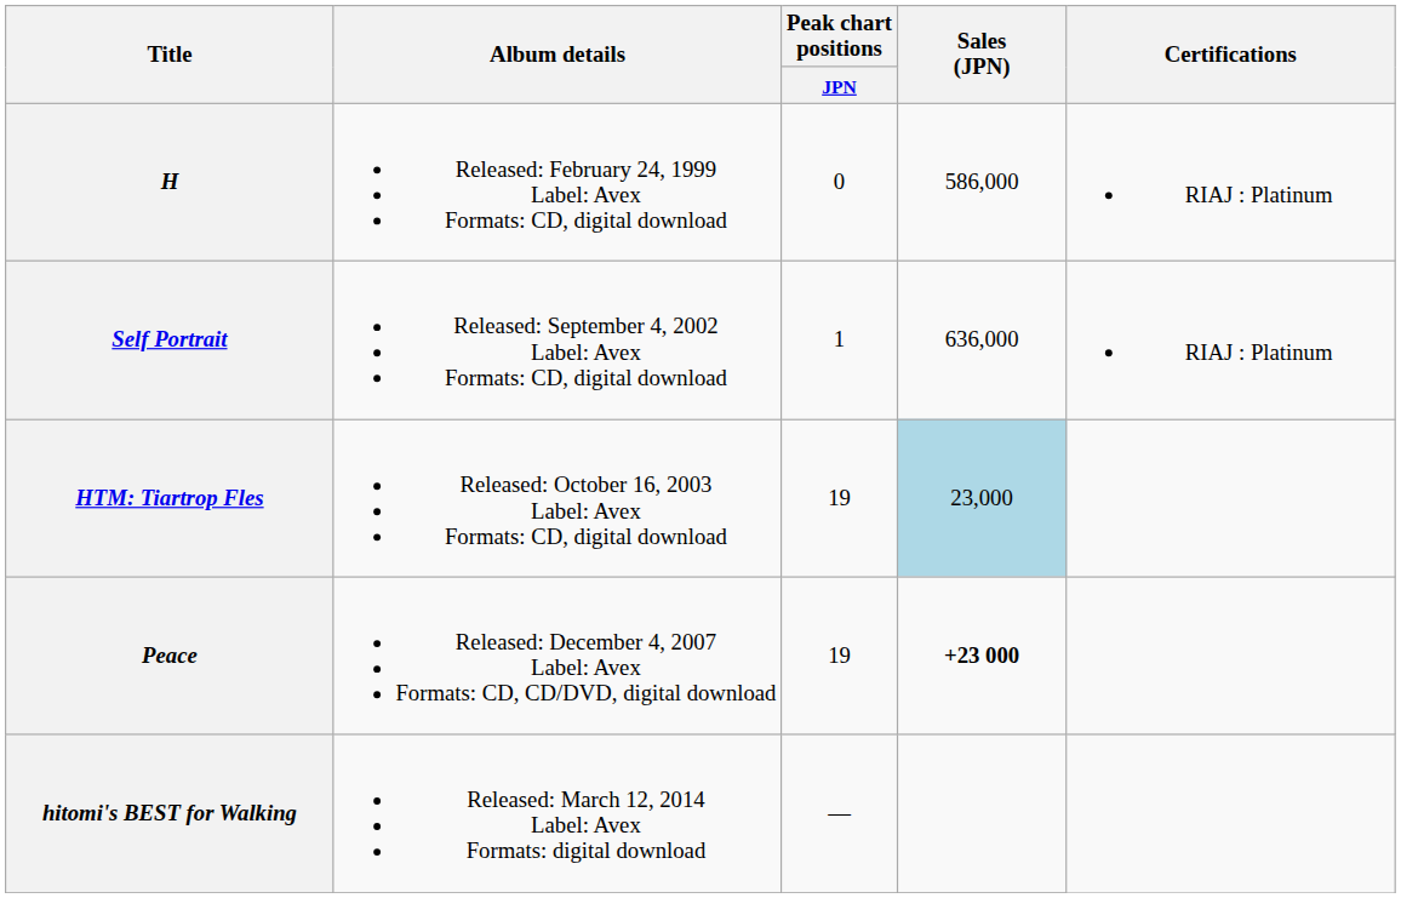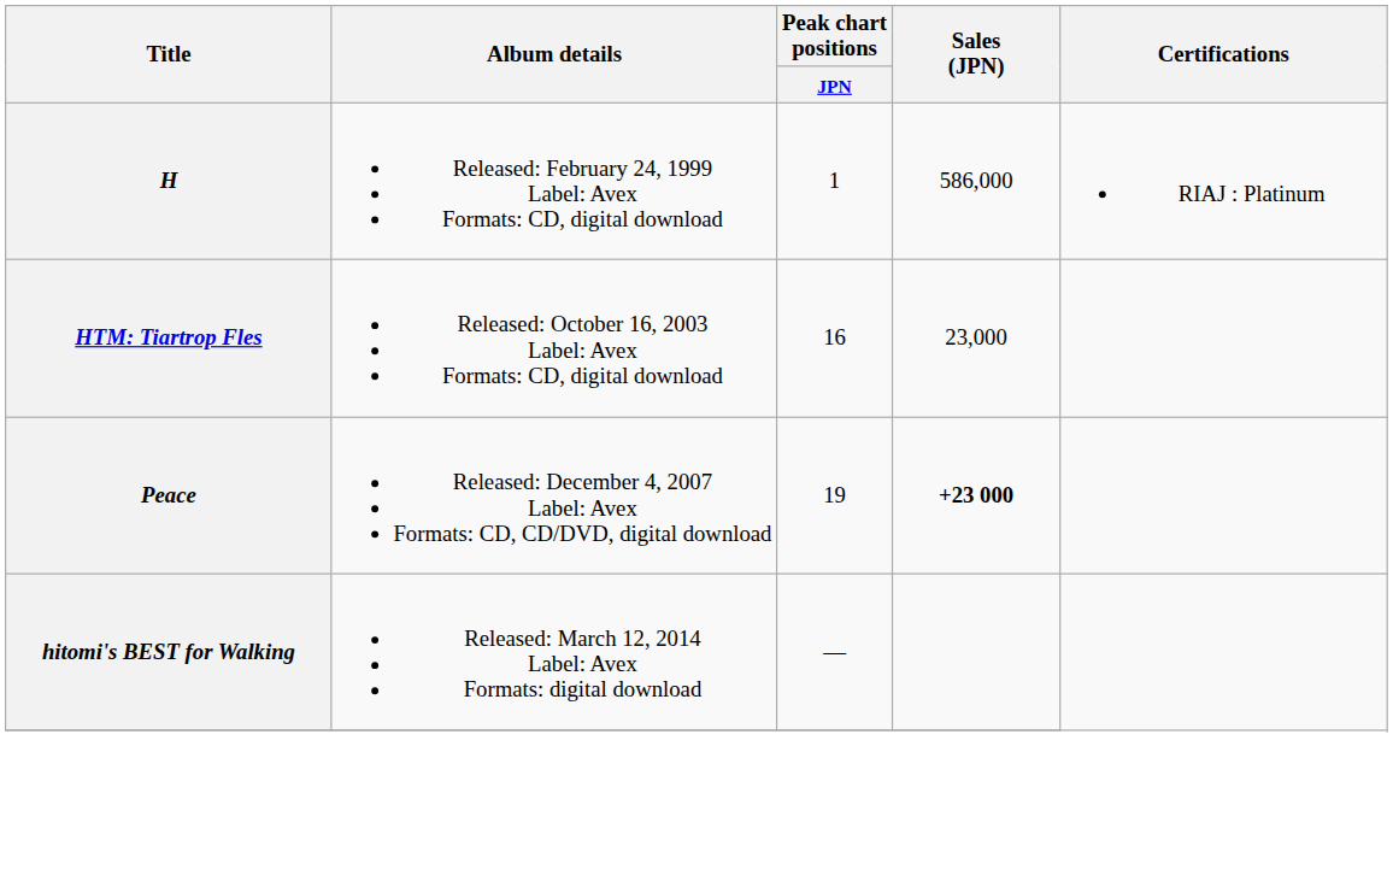 <table class="wikitable plainrowheaders" style="text-align:center;" border="1">
 <tr>
 <th rowspan="2" scope="col" style="width:14em;">Title</th>
 <th rowspan="2">Album details</th>
 <th>Peak chart<br>positions</th>
 <th rowspan="2" scope="col" style="width:7em;">Sales<br>(JPN)</th>
 <th scope="col" rowspan="2" style="width:14em;">Certifications</th>
 </tr>
 <tr>
 <th><small><a href='#'>JPN</a></small></th>
 </tr>
 <tr>
 <th scope="row"><em>H</em></th>
 <td><br><ul><li>Released: February 24, 1999</li><li>Label: Avex</li><li>Formats: CD, digital download</li></ul></td>
-<td>0</td>
+<td>1</td>
 <td>586,000</td>
-<td><br><ul><li>RIAJ : Platinum</li></ul></td>
-</tr>
-<tr>
-<th scope="row"><a href='#'><em>Self Portrait</em></a></th>
-<td><br><ul><li>Released: September 4, 2002</li><li>Label: Avex</li><li>Formats: CD, digital download</li></ul></td>
-<td>1</td>
-<td>636,000</td>
 <td><br><ul><li>RIAJ : Platinum</li></ul></td>
 </tr>
 <tr>
 <th scope="row"><a href='#'><em>HTM: Tiartrop Fles</em></a></th>
 <td><br><ul><li>Released: October 16, 2003</li><li>Label: Avex</li><li>Formats: CD, digital download</li></ul></td>
-<td>19</td>
-<td style="background: lightblue;">23,000</td>
+<td>16</td>
+<td>23,000</td>
 <td></td>
 </tr>
 <tr>
 <th scope="row"><em>Peace</em></th>
 <td><br><ul><li>Released: December 4, 2007</li><li>Label: Avex</li><li>Formats: CD, CD/DVD, digital download</li></ul></td>
 <td>19</td>
 <td><strong>+23 000</strong></td>
 <td></td>
 </tr>
 <tr>
 <th scope="row"><em>hitomi's BEST for Walking</em></th>
 <td><br><ul><li>Released: March 12, 2014</li><li>Label: Avex</li><li>Formats: digital download</li></ul></td>
 <td>—</td>
 <td></td>
 </tr>
 <tr>
 </tr>
 </table>
